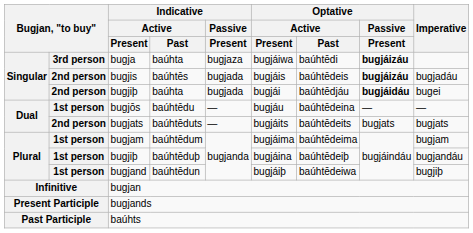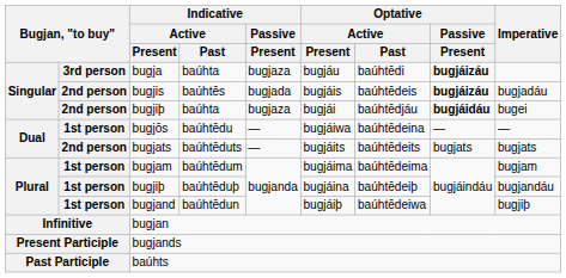 <table class="wikitable mw-collapsible">
 <tr>
 <th colspan="2" rowspan="3">Bugjan, "to buy"</th>
 <th colspan="3">Indicative</th>
 <th colspan="3">Optative</th>
 <th rowspan="3">Imperative</th>
 </tr>
 <tr>
 <th colspan="2">Active</th>
 <th>Passive</th>
 <th colspan="2">Active</th>
 <th>Passive</th>
 </tr>
 <tr>
 <th>Present</th>
 <th>Past</th>
 <th>Present</th>
 <th>Present</th>
 <th>Past</th>
 <th>Present</th>
 </tr>
 <tr>
 <th rowspan="3">Singular</th>
 <th>3rd person</th>
 <td>bugja</td>
 <td>baúhta</td>
 <td>bugjaza</td>
-<td>bugjáiwa</td>
+<td>bugjáu</td>
 <td>baúhtēdi</td>
 <td><strong>bugjáizáu</strong></td>
 <td></td>
 </tr>
 <tr>
 <th>2nd person</th>
 <td>bugjis</td>
 <td>baúhtēs</td>
 <td>bugjada</td>
 <td>bugjáis</td>
 <td>baúhtēdeis</td>
 <td><strong>bugjáizáu</strong></td>
 <td>bugjadáu</td>
 </tr>
 <tr>
 <th>2nd person</th>
 <td>bugjiþ</td>
 <td>baúhta</td>
-<td>bugjada</td>
+<td>bugjaza</td>
 <td>bugjái</td>
 <td>baúhtēdjáu</td>
 <td><strong>bugjáidáu</strong></td>
 <td>bugei</td>
 </tr>
 <tr>
 <th rowspan="2">Dual</th>
 <th>1st person</th>
 <td>bugjōs</td>
 <td>baúhtēdu</td>
 <td>—</td>
-<td>bugjáu</td>
+<td>bugjáiwa</td>
 <td>baúhtēdeina</td>
 <td>—</td>
 <td>—</td>
 </tr>
 <tr>
 <th>2nd person</th>
 <td>bugjats</td>
 <td>baúhtēduts</td>
 <td>—</td>
 <td>bugjáits</td>
 <td>baúhtēdeits</td>
 <td>bugjats</td>
 <td>bugjats</td>
 </tr>
 <tr>
 <th rowspan="3">Plural</th>
 <th>1st person</th>
 <td>bugjam</td>
 <td>baúhtēdum</td>
 <td rowspan="3">bugjanda</td>
 <td>bugjáima</td>
 <td>baúhtēdeima</td>
 <td rowspan="3">bugjáindáu</td>
 <td>bugjam</td>
 </tr>
 <tr>
 <th>1st person</th>
 <td>bugjiþ</td>
 <td>baúhtēduþ</td>
 <td>bugjáina</td>
 <td>baúhtēdeiþ</td>
 <td>bugjandáu</td>
 </tr>
 <tr>
 <th>1st person</th>
 <td>bugjand</td>
 <td>baúhtēdun</td>
 <td>bugjáiþ</td>
 <td>baúhtēdeiwa</td>
 <td>bugjiþ</td>
 </tr>
 <tr>
 <th colspan="2">Infinitive</th>
 <td colspan="7">bugjan</td>
 </tr>
 <tr>
 <th colspan="2">Present Participle</th>
 <td colspan="7">bugjands</td>
 </tr>
 <tr>
 <th colspan="2">Past Participle</th>
 <td colspan="7">baúhts</td>
 </tr>
 </table>
